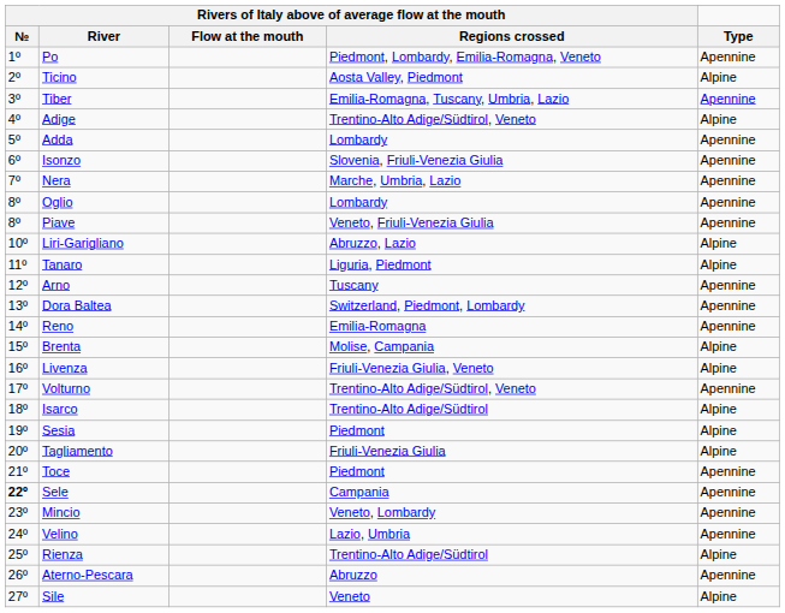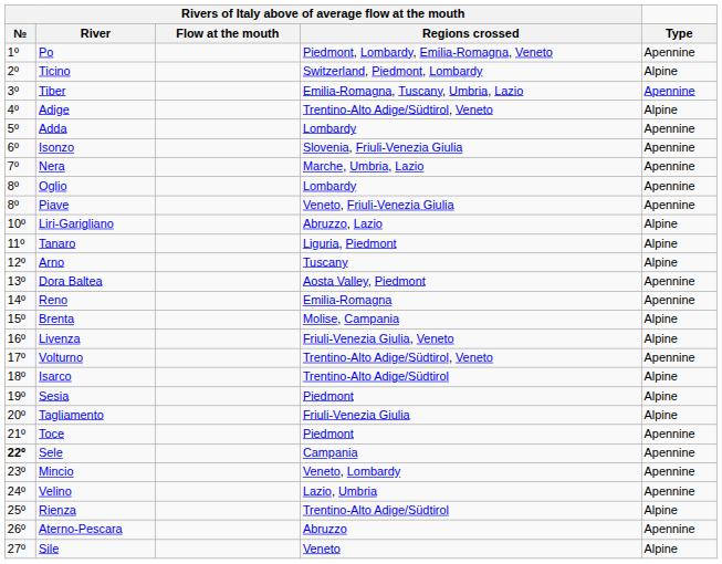 <table class="wikitable" width="75%" style="font-size:100%">
 <tr>
 <th colspan="4">Rivers of Italy above  of average flow at the mouth</th>
 </tr>
 <tr>
 <th>№</th>
 <th>River</th>
 <th>Flow at the mouth</th>
 <th>Regions crossed</th>
 <th>Type</th>
 </tr>
 <tr>
 <td>1º</td>
 <td><a href='#'>Po</a></td>
 <td></td>
 <td><a href='#'>Piedmont</a>, <a href='#'>Lombardy</a>, <a href='#'>Emilia-Romagna</a>, <a href='#'>Veneto</a></td>
 <td>Apennine</td>
 </tr>
 <tr>
 <td>2º</td>
 <td><a href='#'>Ticino</a></td>
 <td></td>
-<td><a href='#'>Aosta Valley</a>, <a href='#'>Piedmont</a></td>
+<td><a href='#'>Switzerland</a>, <a href='#'>Piedmont</a>, <a href='#'>Lombardy</a></td>
 <td>Alpine</td>
 </tr>
 <tr>
 <td>3º</td>
 <td><a href='#'>Tiber</a></td>
 <td></td>
 <td><a href='#'>Emilia-Romagna</a>, <a href='#'>Tuscany</a>, <a href='#'>Umbria</a>, <a href='#'>Lazio</a></td>
 <td><a href='#'>Apennine</a></td>
 </tr>
 <tr>
 <td>4º</td>
 <td><a href='#'>Adige</a></td>
 <td></td>
 <td><a href='#'>Trentino-Alto Adige/Südtirol</a>, <a href='#'>Veneto</a></td>
 <td>Alpine</td>
 </tr>
 <tr>
 <td>5º</td>
 <td><a href='#'>Adda</a></td>
 <td></td>
 <td><a href='#'>Lombardy</a></td>
 <td>Apennine</td>
 </tr>
 <tr>
 <td>6º</td>
 <td><a href='#'>Isonzo</a></td>
 <td></td>
 <td><a href='#'>Slovenia</a>, <a href='#'>Friuli-Venezia Giulia</a></td>
 <td>Apennine</td>
 </tr>
 <tr>
 <td>7º</td>
 <td><a href='#'>Nera</a></td>
 <td></td>
 <td><a href='#'>Marche</a>, <a href='#'>Umbria</a>, <a href='#'>Lazio</a></td>
 <td>Apennine</td>
 </tr>
 <tr>
 <td>8º</td>
 <td><a href='#'>Oglio</a></td>
 <td></td>
 <td><a href='#'>Lombardy</a></td>
 <td>Apennine</td>
 </tr>
 <tr>
 <td>8º</td>
 <td><a href='#'>Piave</a></td>
 <td></td>
 <td><a href='#'>Veneto</a>, <a href='#'>Friuli-Venezia Giulia</a></td>
 <td>Apennine</td>
 </tr>
 <tr>
 <td>10º</td>
 <td><a href='#'>Liri-Garigliano</a></td>
 <td></td>
 <td><a href='#'>Abruzzo</a>, <a href='#'>Lazio</a></td>
 <td>Alpine</td>
 </tr>
 <tr>
 <td>11º</td>
 <td><a href='#'>Tanaro</a></td>
 <td></td>
 <td><a href='#'>Liguria</a>, <a href='#'>Piedmont</a></td>
 <td>Alpine</td>
 </tr>
 <tr>
 <td>12º</td>
 <td><a href='#'>Arno</a></td>
 <td></td>
 <td><a href='#'>Tuscany</a></td>
-<td>Apennine</td>
+<td>Alpine</td>
 </tr>
 <tr>
 <td>13º</td>
 <td><a href='#'>Dora Baltea</a></td>
 <td></td>
-<td><a href='#'>Switzerland</a>, <a href='#'>Piedmont</a>, <a href='#'>Lombardy</a></td>
+<td><a href='#'>Aosta Valley</a>, <a href='#'>Piedmont</a></td>
 <td>Apennine</td>
 </tr>
 <tr>
 <td>14º</td>
 <td><a href='#'>Reno</a></td>
 <td></td>
 <td><a href='#'>Emilia-Romagna</a></td>
 <td>Apennine</td>
 </tr>
 <tr>
 <td>15º</td>
 <td><a href='#'>Brenta</a></td>
 <td></td>
 <td><a href='#'>Molise</a>, <a href='#'>Campania</a></td>
 <td>Alpine</td>
 </tr>
 <tr>
 <td>16º</td>
 <td><a href='#'>Livenza</a></td>
 <td></td>
 <td><a href='#'>Friuli-Venezia Giulia</a>, <a href='#'>Veneto</a></td>
 <td>Alpine</td>
 </tr>
 <tr>
 <td>17º</td>
 <td><a href='#'>Volturno</a></td>
 <td></td>
 <td><a href='#'>Trentino-Alto Adige/Südtirol</a>, <a href='#'>Veneto</a></td>
 <td>Apennine</td>
 </tr>
 <tr>
 <td>18º</td>
 <td><a href='#'>Isarco</a></td>
 <td></td>
 <td><a href='#'>Trentino-Alto Adige/Südtirol</a></td>
 <td>Alpine</td>
 </tr>
 <tr>
 <td>19º</td>
 <td><a href='#'>Sesia</a></td>
 <td></td>
 <td><a href='#'>Piedmont</a></td>
 <td>Alpine</td>
 </tr>
 <tr>
 <td>20º</td>
 <td><a href='#'>Tagliamento</a></td>
 <td></td>
 <td><a href='#'>Friuli-Venezia Giulia</a></td>
 <td>Alpine</td>
 </tr>
 <tr>
 <td>21º</td>
 <td><a href='#'>Toce</a></td>
 <td></td>
 <td><a href='#'>Piedmont</a></td>
 <td>Apennine</td>
 </tr>
 <tr>
 <td><strong>22º</strong></td>
 <td><a href='#'>Sele</a></td>
 <td></td>
 <td><a href='#'>Campania</a></td>
 <td>Apennine</td>
 </tr>
 <tr>
 <td>23º</td>
 <td><a href='#'>Mincio</a></td>
 <td></td>
 <td><a href='#'>Veneto</a>, <a href='#'>Lombardy</a></td>
 <td>Apennine</td>
 </tr>
 <tr>
 <td>24º</td>
 <td><a href='#'>Velino</a></td>
 <td></td>
 <td><a href='#'>Lazio</a>, <a href='#'>Umbria</a></td>
 <td>Apennine</td>
 </tr>
 <tr>
 <td>25º</td>
 <td><a href='#'>Rienza</a></td>
 <td></td>
 <td><a href='#'>Trentino-Alto Adige/Südtirol</a></td>
 <td>Alpine</td>
 </tr>
 <tr>
 <td>26º</td>
 <td><a href='#'>Aterno-Pescara</a></td>
 <td></td>
 <td><a href='#'>Abruzzo</a></td>
 <td>Apennine</td>
 </tr>
 <tr>
 <td>27º</td>
 <td><a href='#'>Sile</a></td>
 <td></td>
 <td><a href='#'>Veneto</a></td>
 <td>Alpine</td>
 </tr>
 </table>
